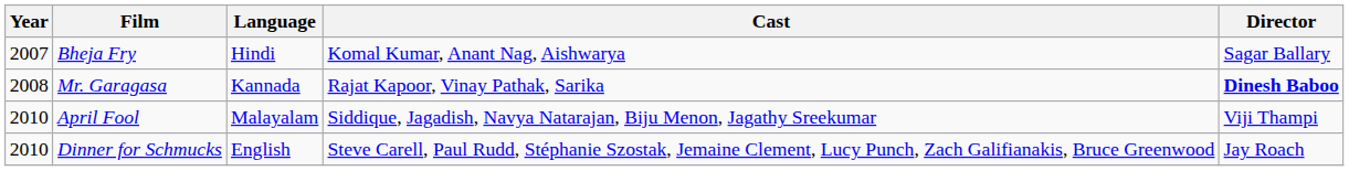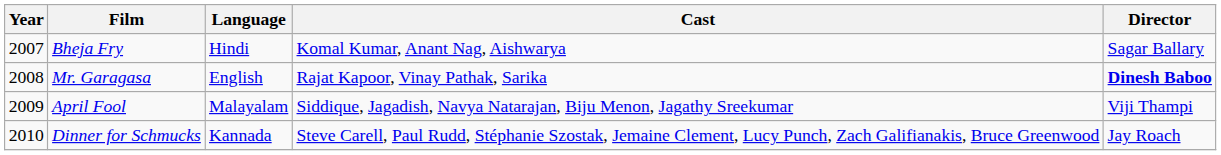 <table class="wikitable sortable" style="font-size:95%;">
 <tr>
 <th>Year</th>
 <th>Film</th>
 <th>Language</th>
 <th>Cast</th>
 <th>Director</th>
 </tr>
 <tr>
 <td>2007</td>
 <td><em><a href='#'>Bheja Fry</a></em></td>
 <td><a href='#'>Hindi</a></td>
 <td><a href='#'>Komal Kumar</a>, <a href='#'>Anant Nag</a>, <a href='#'>Aishwarya</a></td>
 <td><a href='#'>Sagar Ballary</a></td>
 </tr>
 <tr>
 <td>2008</td>
 <td><em><a href='#'>Mr. Garagasa</a></em></td>
-<td><a href='#'>Kannada</a></td>
+<td><a href='#'>English</a></td>
 <td><a href='#'>Rajat Kapoor</a>, <a href='#'>Vinay Pathak</a>, <a href='#'>Sarika</a></td>
 <td><strong><a href='#'>Dinesh Baboo</a></strong></td>
 </tr>
 <tr>
-<td>2010</td>
+<td>2009</td>
 <td><em><a href='#'>April Fool</a></em></td>
 <td><a href='#'>Malayalam</a></td>
 <td><a href='#'>Siddique</a>, <a href='#'>Jagadish</a>, <a href='#'>Navya Natarajan</a>, <a href='#'>Biju Menon</a>, <a href='#'>Jagathy Sreekumar</a></td>
 <td><a href='#'>Viji Thampi</a></td>
 </tr>
 <tr>
 <td>2010</td>
 <td><em><a href='#'>Dinner for Schmucks</a></em></td>
-<td><a href='#'>English</a></td>
+<td><a href='#'>Kannada</a></td>
 <td><a href='#'>Steve Carell</a>, <a href='#'>Paul Rudd</a>, <a href='#'>Stéphanie Szostak</a>, <a href='#'>Jemaine Clement</a>, <a href='#'>Lucy Punch</a>, <a href='#'>Zach Galifianakis</a>, <a href='#'>Bruce Greenwood</a></td>
 <td><a href='#'>Jay Roach</a></td>
 </tr>
 <tr>
 </tr>
 </table>
